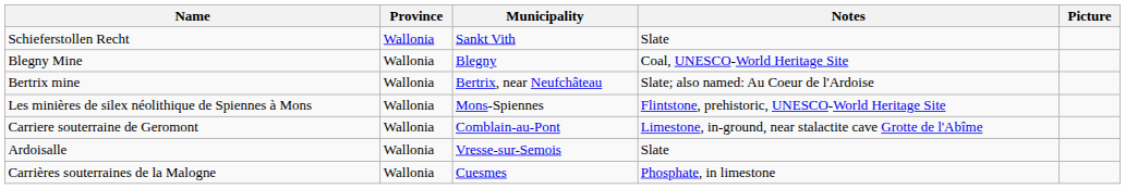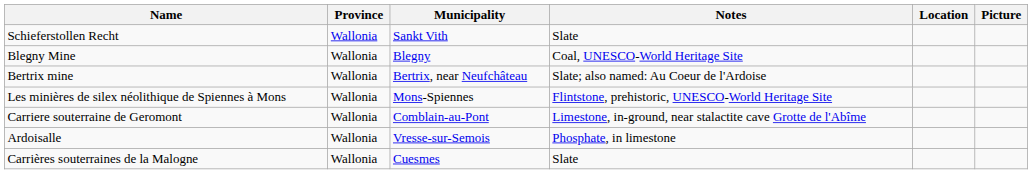 <table class="wikitable sortable" style="width:100%">
 <tr>
 <th>Name</th>
 <th>Province</th>
 <th>Municipality</th>
 <th class="unsortable">Notes</th>
+<th class="unsortable">Location</th>
 <th class="unsortable">Picture</th>
 </tr>
 <tr>
 <td>Schieferstollen Recht</td>
 <td><a href='#'>Wallonia</a></td>
 <td><a href='#'>Sankt Vith</a></td>
 <td>Slate</td>
 <td></td>
+<td></td>
 </tr>
 <tr>
 <td>Blegny Mine</td>
 <td>Wallonia</td>
 <td><a href='#'>Blegny</a></td>
 <td>Coal, <a href='#'>UNESCO</a>-<a href='#'>World Heritage Site</a></td>
+<td></td>
 <td></td>
 </tr>
 <tr>
 <td>Bertrix mine</td>
 <td>Wallonia</td>
 <td><a href='#'>Bertrix</a>, near <a href='#'>Neufchâteau</a></td>
 <td>Slate; also named: Au Coeur de l'Ardoise</td>
 <td></td>
+<td></td>
 </tr>
 <tr>
 <td>Les minières de silex néolithique de Spiennes à Mons</td>
 <td>Wallonia</td>
 <td><a href='#'>Mons</a>-Spiennes</td>
 <td><a href='#'>Flintstone</a>, prehistoric, <a href='#'>UNESCO</a>-<a href='#'>World Heritage Site</a></td>
+<td></td>
 <td></td>
 </tr>
 <tr>
 <td>Carriere souterraine de Geromont</td>
 <td>Wallonia</td>
 <td><a href='#'>Comblain-au-Pont</a></td>
 <td><a href='#'>Limestone</a>, in-ground, near stalactite cave <a href='#'>Grotte de l'Abîme</a></td>
 <td></td>
+<td></td>
 </tr>
 <tr>
 <td>Ardoisalle</td>
 <td>Wallonia</td>
 <td><a href='#'>Vresse-sur-Semois</a></td>
-<td>Slate</td>
+<td><a href='#'>Phosphate</a>, in limestone</td>
+<td></td>
 <td></td>
 </tr>
 <tr>
 <td>Carrières souterraines de la Malogne</td>
 <td>Wallonia</td>
 <td><a href='#'>Cuesmes</a></td>
-<td><a href='#'>Phosphate</a>, in limestone</td>
+<td>Slate</td>
+<td></td>
 <td></td>
 </tr>
 </table>
